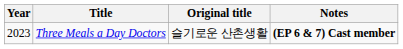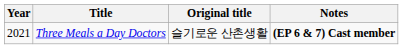 <table class="wikitable sortable">
 <tr>
 <th>Year</th>
 <th>Title</th>
 <th>Original title</th>
 <th>Notes</th>
 </tr>
 <tr>
-<td>2023</td>
+<td>2021</td>
 <td><em><a href='#'>Three Meals a Day Doctors</a></em></td>
 <td>슬기로운 산촌생활</td>
 <td><strong>(EP 6 & 7) Cast member</strong></td>
 </tr>
 </table>
